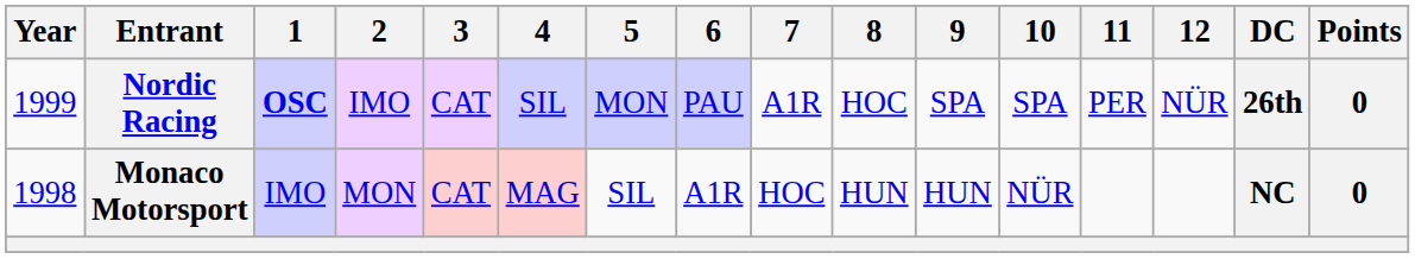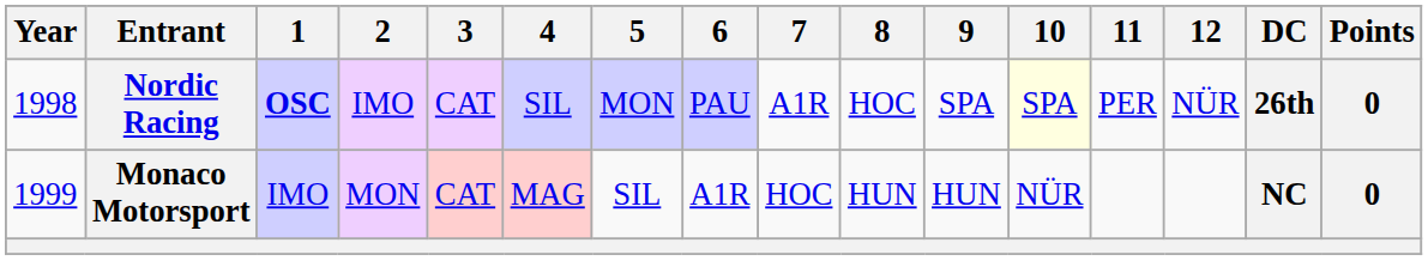 <table class="wikitable" style="text-align:center; font-size:90%">
 <tr>
 <th>Year</th>
 <th>Entrant</th>
 <th>1</th>
 <th>2</th>
 <th>3</th>
 <th>4</th>
 <th>5</th>
 <th>6</th>
 <th>7</th>
 <th>8</th>
 <th>9</th>
 <th>10</th>
 <th>11</th>
 <th>12</th>
 <th>DC</th>
 <th>Points</th>
 </tr>
 <tr>
-<td><a href='#'>1999</a></td>
+<td><a href='#'>1998</a></td>
 <th><a href='#'>Nordic Racing</a></th>
 <td bgcolor="#CFCFFF"><strong><a href='#'>OSC</a><br></strong></td>
 <td bgcolor="#EFCFFF"><a href='#'>IMO</a><br></td>
 <td bgcolor="#EFCFFF"><a href='#'>CAT</a><br></td>
 <td bgcolor="#CFCFFF"><a href='#'>SIL</a><br></td>
 <td bgcolor="#CFCFFF"><a href='#'>MON</a><br></td>
 <td bgcolor="#CFCFFF"><a href='#'>PAU</a><br></td>
 <td><a href='#'>A1R</a></td>
 <td><a href='#'>HOC</a></td>
 <td><a href='#'>SPA</a></td>
-<td><a href='#'>SPA</a></td>
+<td style="background: lightyellow;"><a href='#'>SPA</a></td>
 <td><a href='#'>PER</a></td>
 <td><a href='#'>NÜR</a></td>
 <th>26th</th>
 <th>0</th>
 </tr>
 <tr>
-<td><a href='#'>1998</a></td>
+<td><a href='#'>1999</a></td>
 <th>Monaco Motorsport</th>
 <td bgcolor="#CFCFFF"><a href='#'>IMO</a><br></td>
 <td bgcolor="#EFCFFF"><a href='#'>MON</a><br></td>
 <td bgcolor="#FFCFCF"><a href='#'>CAT</a><br></td>
 <td bgcolor="#FFCFCF"><a href='#'>MAG</a><br></td>
 <td><a href='#'>SIL</a></td>
 <td><a href='#'>A1R</a></td>
 <td><a href='#'>HOC</a></td>
 <td><a href='#'>HUN</a></td>
 <td><a href='#'>HUN</a></td>
 <td><a href='#'>NÜR</a></td>
 <td></td>
 <td></td>
 <th>NC</th>
 <th>0</th>
 </tr>
 <tr>
 <th colspan="16"></th>
 </tr>
 </table>
